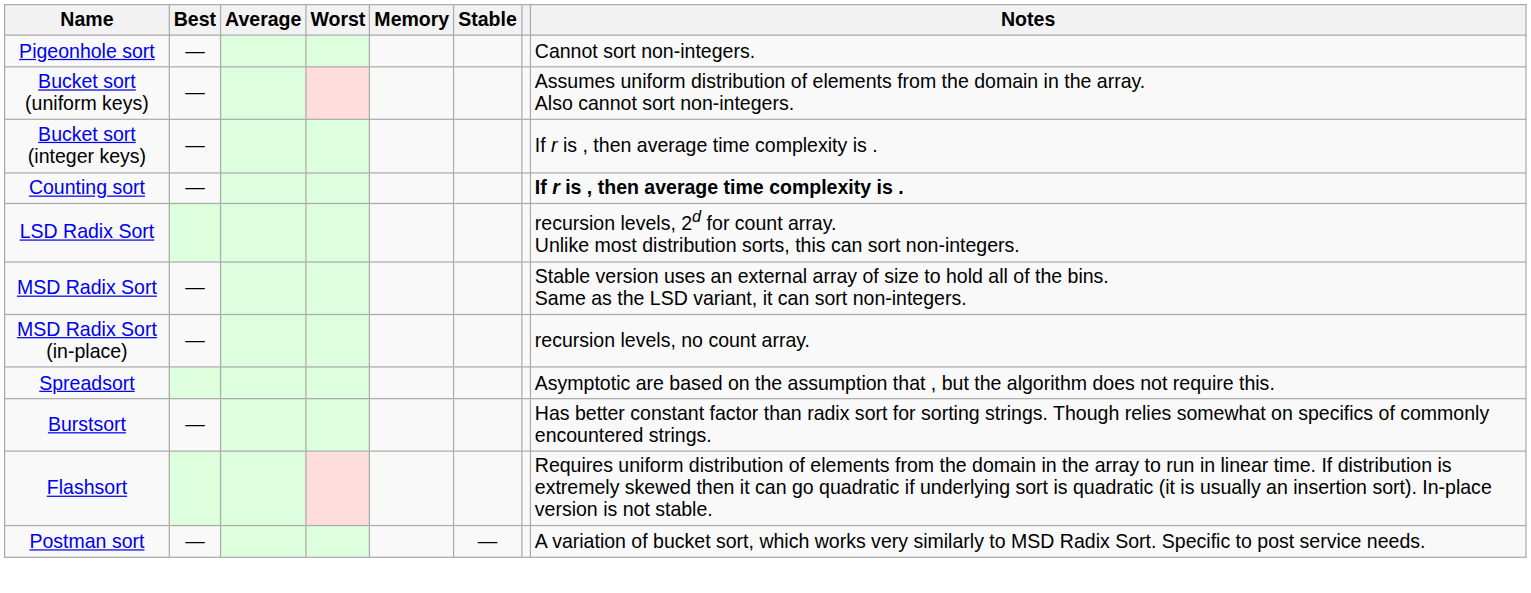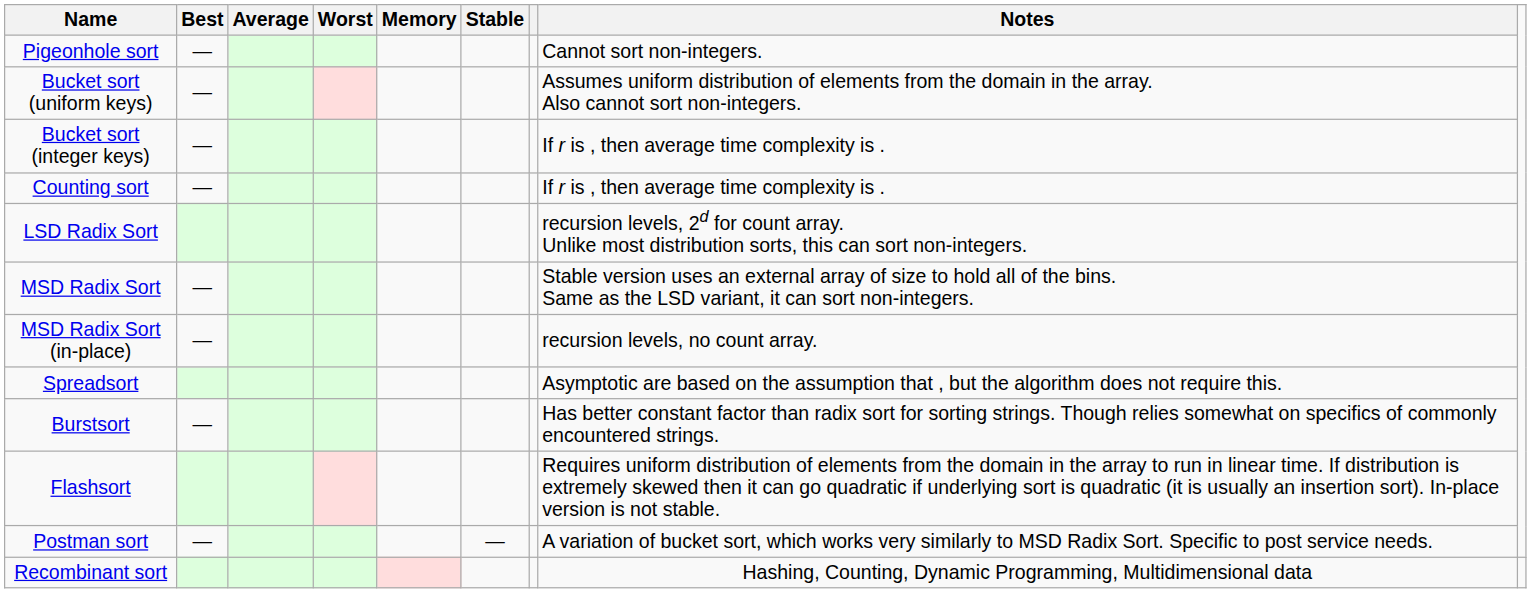 <table class="wikitable sortable">
 <tr>
 <th>Name</th>
 <th>Best</th>
 <th>Average</th>
 <th>Worst</th>
 <th>Memory</th>
 <th>Stable</th>
 <th></th>
 <th>Notes</th>
 </tr>
 <tr align="center">
 <td><a href='#'>Pigeonhole sort</a></td>
 <td>—</td>
 <td style="background:#dfd"></td>
 <td style="background:#dfd"></td>
 <td></td>
 <td></td>
 <td></td>
 <td align="left">Cannot sort non-integers.</td>
 </tr>
 <tr align="center">
 <td><a href='#'>Bucket sort</a> (uniform keys)</td>
 <td>—</td>
 <td style="background:#dfd"></td>
 <td style="background:#fdd"></td>
 <td></td>
 <td></td>
 <td></td>
 <td align="left">Assumes uniform distribution of elements from the domain in the array.<br>Also cannot sort non-integers.</td>
 </tr>
 <tr align="center">
 <td><a href='#'>Bucket sort</a> (integer keys)</td>
 <td>—</td>
 <td style="background:#dfd"></td>
 <td style="background:#dfd"></td>
 <td></td>
 <td></td>
 <td></td>
 <td align="left">If <em>r</em> is , then average time complexity is .</td>
 </tr>
 <tr align="center">
 <td><a href='#'>Counting sort</a></td>
 <td>—</td>
 <td style="background:#dfd"></td>
 <td style="background:#dfd"></td>
 <td></td>
 <td></td>
 <td></td>
-<td align="left"><strong>If <em>r</em> is , then average time complexity is .</strong></td>
+<td align="left">If <em>r</em> is , then average time complexity is .</td>
 </tr>
 <tr align="center">
 <td><a href='#'>LSD Radix Sort</a></td>
 <td style="background:#dfd"></td>
 <td style="background:#dfd"></td>
 <td style="background:#dfd"></td>
 <td></td>
 <td></td>
 <td></td>
 <td align="left"> recursion levels, 2<sup><em>d</em></sup> for count array.<br>Unlike most distribution sorts, this can sort non-integers.</td>
 </tr>
 <tr align="center">
 <td><a href='#'>MSD Radix Sort</a></td>
 <td>—</td>
 <td style="background:#dfd"></td>
 <td style="background:#dfd"></td>
 <td></td>
 <td></td>
 <td></td>
 <td align="left">Stable version uses an external array of size  to hold all of the bins.<br>Same as the LSD variant, it can sort non-integers.</td>
 </tr>
 <tr align="center">
 <td><a href='#'>MSD Radix Sort</a> (in-place)</td>
 <td>—</td>
 <td style="background:#dfd"></td>
 <td style="background:#dfd"></td>
 <td></td>
 <td></td>
 <td></td>
 <td align="left"> recursion levels, no count array.</td>
 </tr>
 <tr align="center">
 <td><a href='#'>Spreadsort</a></td>
 <td style="background:#dfd"></td>
 <td style="background:#dfd"></td>
 <td style="background:#dfd"></td>
 <td></td>
 <td></td>
 <td></td>
 <td align="left">Asymptotic are based on the assumption that , but the algorithm does not require this.</td>
 </tr>
 <tr align="center">
 <td><a href='#'>Burstsort</a></td>
 <td>—</td>
 <td style="background:#dfd"></td>
 <td style="background:#dfd"></td>
 <td></td>
 <td></td>
 <td></td>
 <td align="left">Has better constant factor than radix sort for sorting strings. Though relies somewhat on specifics of commonly encountered strings.</td>
 </tr>
 <tr align="center">
 <td><a href='#'>Flashsort</a></td>
 <td style="background:#dfd"></td>
 <td style="background:#dfd"></td>
 <td style="background:#fdd"></td>
 <td></td>
 <td></td>
 <td></td>
 <td align="left">Requires uniform distribution of elements from the domain in the array to run in linear time. If distribution is extremely skewed then it can go quadratic if underlying sort is quadratic (it is usually an insertion sort). In-place version is not stable.</td>
 </tr>
 <tr align="center">
 <td><a href='#'>Postman sort</a></td>
 <td>—</td>
 <td style="background:#dfd"></td>
 <td style="background:#dfd"></td>
 <td></td>
 <td>—</td>
 <td></td>
 <td align="left">A variation of bucket sort, which works very similarly to MSD Radix Sort. Specific to post service needs.</td>
 </tr>
+<tr align="center">
+<td><a href='#'>Recombinant sort</a></td>
+<td style="background:#dfd"></td>
+<td style="background:#dfd"></td>
+<td style="background:#dfd"></td>
+<td style="background:#fdd"></td>
+<td></td>
+<td></td>
+<td>Hashing, Counting, Dynamic Programming, Multidimensional data</td>
+<td></td>
+</tr>
 </table>
